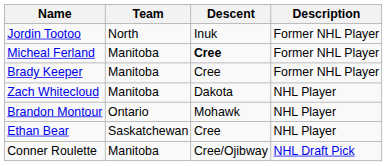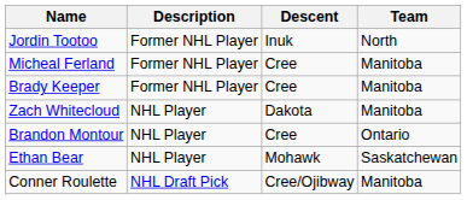 <table class="wikitable">
 <tr>
 <th>Name</th>
+<th>Description</th>
+<th>Descent</th>
 <th>Team</th>
-<th>Descent</th>
-<th>Description</th>
 </tr>
 <tr>
 <td><a href='#'>Jordin Tootoo</a></td>
+<td>Former NHL Player</td>
+<td>Inuk</td>
 <td>North</td>
-<td>Inuk</td>
-<td>Former NHL Player</td>
 </tr>
 <tr>
 <td><a href='#'>Micheal Ferland</a></td>
+<td>Former NHL Player</td>
+<td>Cree</td>
 <td>Manitoba</td>
-<td><strong>Cree</strong></td>
-<td>Former NHL Player</td>
 </tr>
 <tr>
 <td><a href='#'>Brady Keeper</a></td>
+<td>Former NHL Player</td>
+<td>Cree</td>
 <td>Manitoba</td>
-<td>Cree</td>
-<td>Former NHL Player</td>
 </tr>
 <tr>
 <td><a href='#'>Zach Whitecloud</a></td>
+<td>NHL Player</td>
+<td>Dakota</td>
 <td>Manitoba</td>
-<td>Dakota</td>
-<td>NHL Player</td>
 </tr>
 <tr>
 <td><a href='#'>Brandon Montour</a></td>
+<td>NHL Player</td>
+<td>Cree</td>
 <td>Ontario</td>
-<td>Mohawk</td>
-<td>NHL Player</td>
 </tr>
 <tr>
 <td><a href='#'>Ethan Bear</a></td>
+<td>NHL Player</td>
+<td>Mohawk</td>
 <td>Saskatchewan</td>
-<td>Cree</td>
-<td>NHL Player</td>
 </tr>
 <tr>
 <td>Conner Roulette</td>
+<td><a href='#'>NHL Draft Pick</a></td>
+<td>Cree/Ojibway</td>
 <td>Manitoba</td>
-<td>Cree/Ojibway</td>
-<td><a href='#'>NHL Draft Pick</a></td>
 </tr>
 </table>
